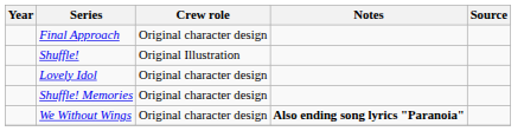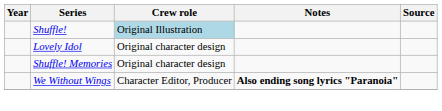 <table class="wikitable sortable plainrowheaders">
 <tr>
 <th>Year</th>
 <th>Series</th>
 <th>Crew role</th>
 <th class="unsortable">Notes</th>
 <th class="unsortable">Source</th>
 </tr>
 <tr>
 <td></td>
-<td><em><a href='#'>Final Approach</a></em></td>
-<td>Original character design </td>
-<td></td>
-<td></td>
-</tr>
-<tr>
-<td></td>
 <td><em><a href='#'>Shuffle!</a></em></td>
-<td>Original Illustration </td>
+<td style="background: lightblue;">Original Illustration </td>
 <td></td>
 <td></td>
 </tr>
 <tr>
 <td></td>
 <td><em><a href='#'>Lovely Idol</a></em></td>
 <td>Original character design </td>
 <td></td>
 <td></td>
 </tr>
 <tr>
 <td></td>
 <td><em><a href='#'>Shuffle! Memories</a></em></td>
 <td>Original character design </td>
 <td></td>
 <td></td>
 </tr>
 <tr>
 <td></td>
 <td><em><a href='#'>We Without Wings</a></em></td>
-<td>Original character design </td>
+<td>Character Editor, Producer</td>
 <td><strong>Also ending song lyrics "Paranoia"</strong></td>
 <td></td>
 </tr>
 <tr>
 </tr>
 </table>
